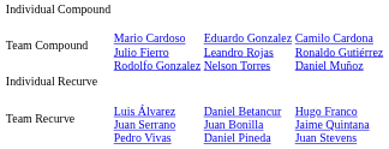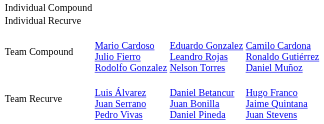 <table>
 <tr>
 <td>Individual Compound</td>
+<td></td>
+<td></td>
+<td></td>
+</tr>
+<tr>
+<td>Individual Recurve</td>
 <td></td>
 <td></td>
 <td></td>
 </tr>
 <tr>
 <td>Team Compound</td>
 <td><br><a href='#'>Mario Cardoso</a><br><a href='#'>Julio Fierro</a><br><a href='#'>Rodolfo Gonzalez</a></td>
 <td><br><a href='#'>Eduardo Gonzalez</a><br><a href='#'>Leandro Rojas</a><br><a href='#'>Nelson Torres</a></td>
 <td><br><a href='#'>Camilo Cardona</a><br><a href='#'>Ronaldo Gutiérrez</a><br><a href='#'>Daniel Muñoz</a></td>
 </tr>
 <tr>
-<td>Individual Recurve</td>
-<td></td>
-<td></td>
-<td></td>
-</tr>
-<tr>
 <td>Team Recurve</td>
 <td><br><a href='#'>Luis Álvarez</a><br><a href='#'>Juan Serrano</a><br><a href='#'>Pedro Vivas</a></td>
 <td><br><a href='#'>Daniel Betancur</a><br><a href='#'>Juan Bonilla</a><br><a href='#'>Daniel Pineda</a></td>
 <td><br><a href='#'>Hugo Franco</a><br><a href='#'>Jaime Quintana</a><br><a href='#'>Juan Stevens</a></td>
 </tr>
 <tr>
 </tr>
 </table>
